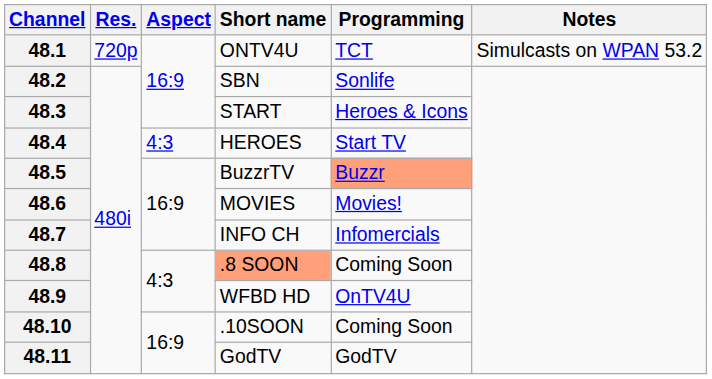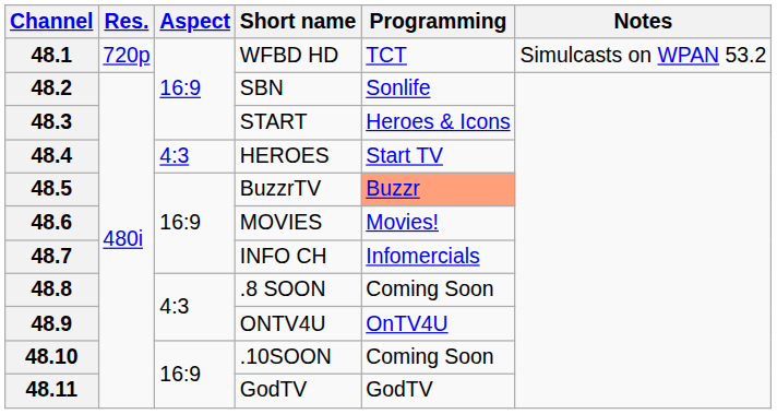 <table class="wikitable">
 <tr>
 <th scope = "col"><a href='#'>Channel</a></th>
 <th scope = "col"><a href='#'>Res.</a></th>
 <th scope = "col"><a href='#'>Aspect</a></th>
 <th scope = "col">Short name</th>
 <th scope = "col">Programming</th>
 <th scope = "col">Notes</th>
 </tr>
 <tr>
 <th scope = "row">48.1</th>
 <td><a href='#'>720p</a></td>
 <td rowspan=3><a href='#'>16:9</a></td>
-<td>ONTV4U</td>
+<td>WFBD HD</td>
 <td><a href='#'>TCT</a></td>
 <td>Simulcasts on <a href='#'>WPAN</a> 53.2</td>
 </tr>
 <tr>
 <th scope = "row">48.2</th>
 <td rowspan=10><a href='#'>480i</a></td>
 <td>SBN</td>
 <td><a href='#'>Sonlife</a></td>
 <td rowspan=10></td>
 </tr>
 <tr>
 <th scope = "row">48.3</th>
 <td>START</td>
 <td><a href='#'>Heroes & Icons</a></td>
 </tr>
 <tr>
 <th scope = "row">48.4</th>
 <td><a href='#'>4:3</a></td>
 <td>HEROES</td>
 <td><a href='#'>Start TV</a></td>
 </tr>
 <tr>
 <th scope = "row">48.5</th>
 <td rowspan=3>16:9</td>
 <td>BuzzrTV</td>
 <td style="background: lightsalmon;"><a href='#'>Buzzr</a></td>
 </tr>
 <tr>
 <th scope = "row">48.6</th>
 <td>MOVIES</td>
 <td><a href='#'>Movies!</a></td>
 </tr>
 <tr>
 <th scope = "row">48.7</th>
 <td>INFO CH</td>
 <td><a href='#'>Infomercials</a></td>
 </tr>
 <tr>
 <th scope = "row">48.8</th>
 <td rowspan=2>4:3</td>
-<td style="background: lightsalmon;">.8 SOON</td>
+<td>.8 SOON</td>
 <td>Coming Soon</td>
 </tr>
 <tr>
 <th scope = "row">48.9</th>
-<td>WFBD HD</td>
+<td>ONTV4U</td>
 <td><a href='#'>OnTV4U</a></td>
 </tr>
 <tr>
 <th scope = "row">48.10</th>
 <td rowspan=2>16:9</td>
 <td>.10SOON</td>
 <td>Coming Soon</td>
 </tr>
 <tr>
 <th scope = "row">48.11</th>
 <td>GodTV</td>
 <td>GodTV</td>
 </tr>
 </table>
